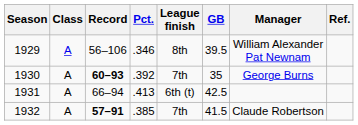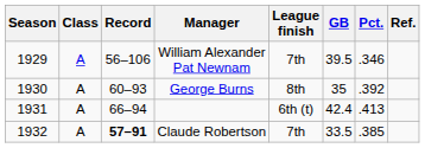 <table class="wikitable" style="text-align:center">
 <tr>
 <th>Season</th>
 <th>Class</th>
 <th>Record</th>
-<th><a href='#'>Pct.</a></th>
+<th>Manager</th>
 <th>League<br>finish</th>
 <th><a href='#'>GB</a></th>
-<th>Manager</th>
+<th><a href='#'>Pct.</a></th>
 <th>Ref.</th>
 </tr>
 <tr>
 <td>1929</td>
 <td><a href='#'>A</a></td>
 <td>56–106</td>
+<td>William Alexander<br><a href='#'>Pat Newnam</a></td>
+<td>7th</td>
+<td>39.5</td>
 <td>.346</td>
-<td>8th</td>
-<td>39.5</td>
-<td>William Alexander<br><a href='#'>Pat Newnam</a></td>
 <td></td>
 </tr>
 <tr>
 <td>1930</td>
 <td>A</td>
-<td><strong>60–93</strong></td>
+<td>60–93</td>
+<td><a href='#'>George Burns</a></td>
+<td>8th</td>
+<td>35</td>
 <td>.392</td>
-<td>7th</td>
-<td>35</td>
-<td><a href='#'>George Burns</a></td>
 <td></td>
 </tr>
 <tr>
 <td>1931</td>
 <td>A</td>
 <td>66–94</td>
+<td></td>
+<td>6th (t)</td>
+<td>42.4</td>
 <td>.413</td>
-<td>6th (t)</td>
-<td>42.5</td>
-<td></td>
 <td></td>
 </tr>
 <tr>
 <td>1932</td>
 <td>A</td>
 <td><strong>57–91</strong></td>
+<td>Claude Robertson</td>
+<td>7th</td>
+<td>33.5</td>
 <td>.385</td>
-<td>7th</td>
-<td>41.5</td>
-<td>Claude Robertson</td>
 <td></td>
 </tr>
 </table>
